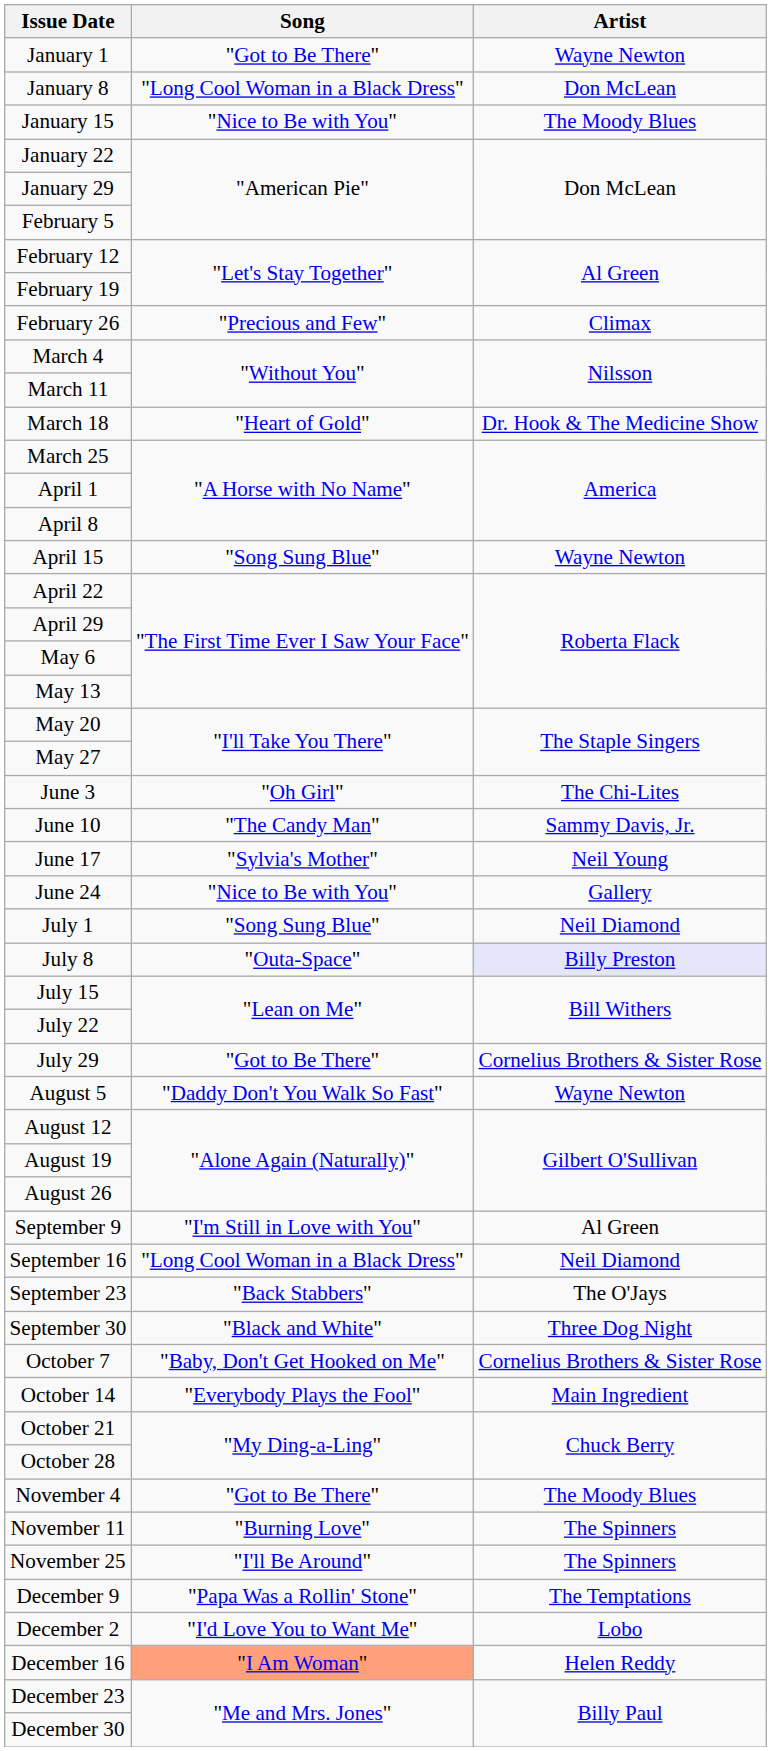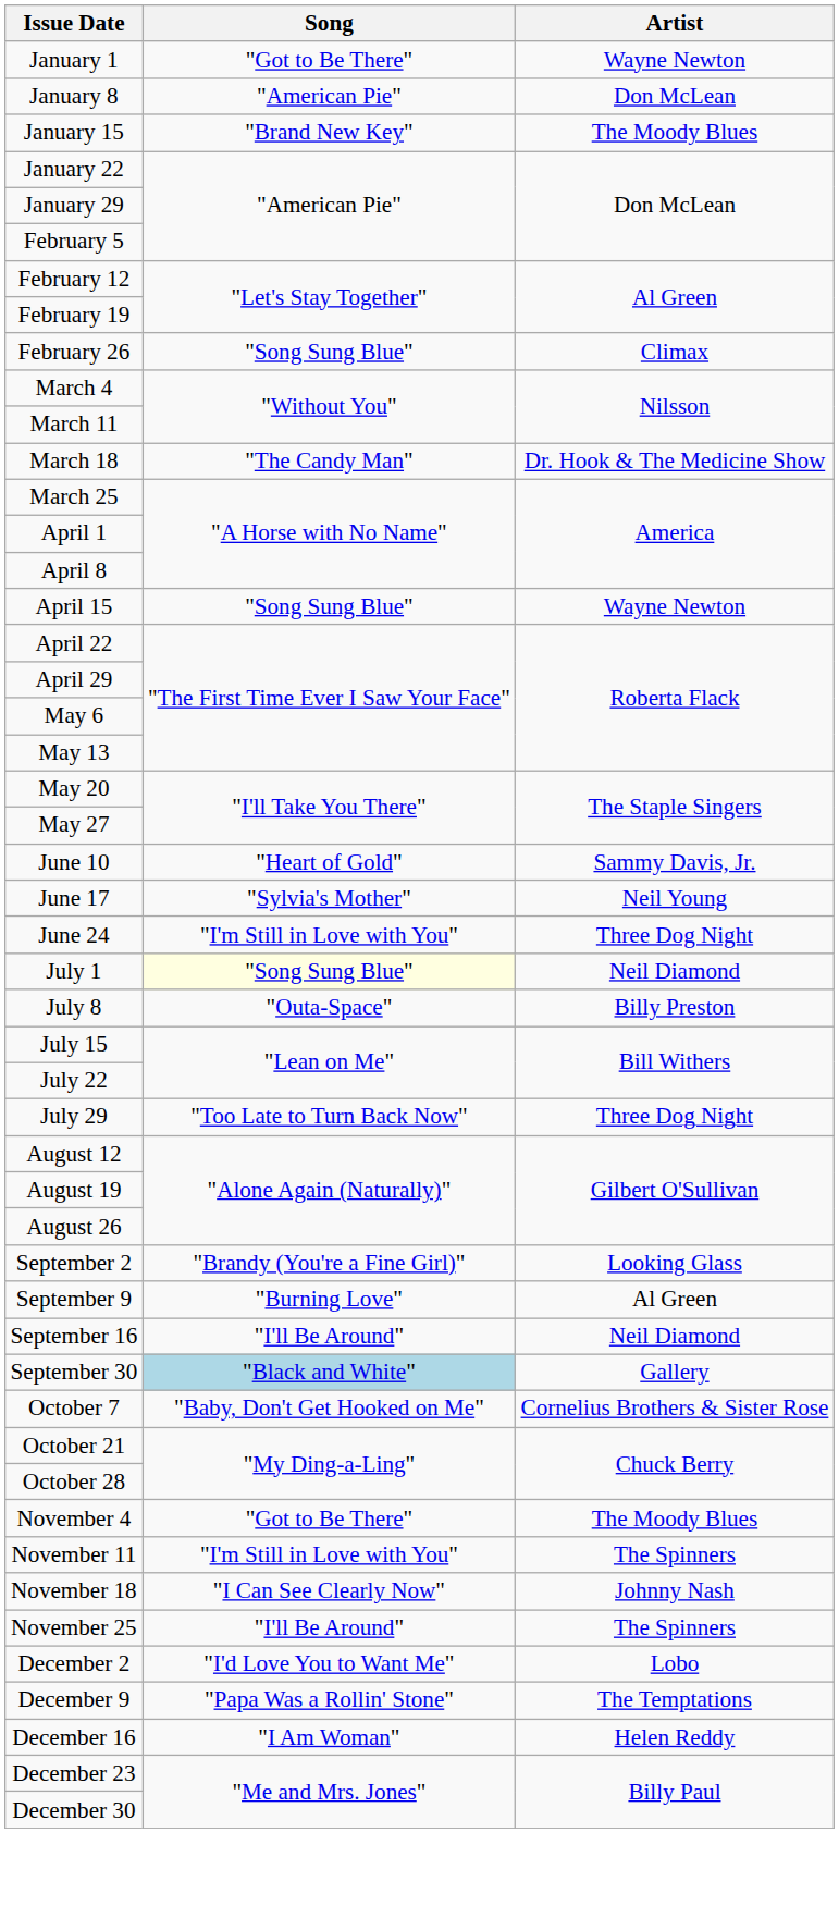 <table class="wikitable plainrowheaders" style="text-align: center">
 <tr>
 <th>Issue Date</th>
 <th>Song</th>
 <th>Artist</th>
 </tr>
 <tr>
 <td>January 1</td>
 <td>"<a href='#'>Got to Be There</a>"</td>
 <td><a href='#'>Wayne Newton</a></td>
 </tr>
 <tr>
 <td>January 8</td>
-<td>"<a href='#'>Long Cool Woman in a Black Dress</a>"</td>
+<td>"<a href='#'>American Pie</a>"</td>
 <td><a href='#'>Don McLean</a></td>
 </tr>
 <tr>
 <td>January 15</td>
-<td>"<a href='#'>Nice to Be with You</a>"</td>
+<td>"<a href='#'>Brand New Key</a>"</td>
 <td><a href='#'>The Moody Blues</a></td>
 </tr>
 <tr>
 <td>January 22</td>
 <td rowspan="3">"American Pie"</td>
 <td rowspan="3">Don McLean</td>
 </tr>
 <tr>
 <td>January 29</td>
 </tr>
 <tr>
 <td>February 5</td>
 </tr>
 <tr>
 <td>February 12</td>
 <td rowspan="2">"<a href='#'>Let's Stay Together</a>"</td>
 <td rowspan="2"><a href='#'>Al Green</a></td>
 </tr>
 <tr>
 <td>February 19</td>
 </tr>
 <tr>
 <td>February 26</td>
-<td>"<a href='#'>Precious and Few</a>"</td>
+<td>"<a href='#'>Song Sung Blue</a>"</td>
 <td><a href='#'>Climax</a></td>
 </tr>
 <tr>
 <td>March 4</td>
 <td rowspan="2">"<a href='#'>Without You</a>"</td>
 <td rowspan="2"><a href='#'>Nilsson</a></td>
 </tr>
 <tr>
 <td>March 11</td>
 </tr>
 <tr>
 <td>March 18</td>
-<td>"<a href='#'>Heart of Gold</a>"</td>
+<td>"<a href='#'>The Candy Man</a>"</td>
 <td><a href='#'>Dr. Hook & The Medicine Show</a></td>
 </tr>
 <tr>
 <td>March 25</td>
 <td rowspan="3">"<a href='#'>A Horse with No Name</a>"</td>
 <td rowspan="3"><a href='#'>America</a></td>
 </tr>
 <tr>
 <td>April 1</td>
 </tr>
 <tr>
 <td>April 8</td>
 </tr>
 <tr>
 <td>April 15</td>
 <td>"<a href='#'>Song Sung Blue</a>"</td>
 <td><a href='#'>Wayne Newton</a></td>
 </tr>
 <tr>
 <td>April 22</td>
 <td rowspan="4">"<a href='#'>The First Time Ever I Saw Your Face</a>"</td>
 <td rowspan="4"><a href='#'>Roberta Flack</a></td>
 </tr>
 <tr>
 <td>April 29</td>
 </tr>
 <tr>
 <td>May 6</td>
 </tr>
 <tr>
 <td>May 13</td>
 </tr>
 <tr>
 <td>May 20</td>
 <td rowspan="2">"<a href='#'>I'll Take You There</a>"</td>
 <td rowspan="2"><a href='#'>The Staple Singers</a></td>
 </tr>
 <tr>
 <td>May 27</td>
 </tr>
 <tr>
-<td>June 3</td>
-<td>"<a href='#'>Oh Girl</a>"</td>
-<td><a href='#'>The Chi-Lites</a></td>
-</tr>
-<tr>
 <td>June 10</td>
-<td>"<a href='#'>The Candy Man</a>"</td>
+<td>"<a href='#'>Heart of Gold</a>"</td>
 <td><a href='#'>Sammy Davis, Jr.</a></td>
 </tr>
 <tr>
 <td>June 17</td>
 <td>"<a href='#'>Sylvia's Mother</a>"</td>
 <td><a href='#'>Neil Young</a></td>
 </tr>
 <tr>
 <td>June 24</td>
-<td>"<a href='#'>Nice to Be with You</a>"</td>
-<td><a href='#'>Gallery</a></td>
+<td>"<a href='#'>I'm Still in Love with You</a>"</td>
+<td><a href='#'>Three Dog Night</a></td>
 </tr>
 <tr>
 <td>July 1</td>
-<td>"<a href='#'>Song Sung Blue</a>"</td>
+<td style="background: lightyellow;">"<a href='#'>Song Sung Blue</a>"</td>
 <td><a href='#'>Neil Diamond</a></td>
 </tr>
 <tr>
 <td>July 8</td>
 <td>"<a href='#'>Outa-Space</a>"</td>
-<td style="background: lavender;"><a href='#'>Billy Preston</a></td>
+<td><a href='#'>Billy Preston</a></td>
 </tr>
 <tr>
 <td>July 15</td>
 <td rowspan="2">"<a href='#'>Lean on Me</a>"</td>
 <td rowspan="2"><a href='#'>Bill Withers</a></td>
 </tr>
 <tr>
 <td>July 22</td>
 </tr>
 <tr>
 <td>July 29</td>
-<td>"<a href='#'>Got to Be There</a>"</td>
-<td><a href='#'>Cornelius Brothers & Sister Rose</a></td>
-</tr>
-<tr>
-<td>August 5</td>
-<td>"<a href='#'>Daddy Don't You Walk So Fast</a>"</td>
-<td><a href='#'>Wayne Newton</a></td>
+<td>"<a href='#'>Too Late to Turn Back Now</a>"</td>
+<td><a href='#'>Three Dog Night</a></td>
 </tr>
 <tr>
 <td>August 12</td>
 <td rowspan="3">"<a href='#'>Alone Again (Naturally)</a>"</td>
 <td rowspan="3"><a href='#'>Gilbert O'Sullivan</a></td>
 </tr>
 <tr>
 <td>August 19</td>
 </tr>
 <tr>
 <td>August 26</td>
 </tr>
 <tr>
+<td>September 2</td>
+<td>"<a href='#'>Brandy (You're a Fine Girl)</a>"</td>
+<td><a href='#'>Looking Glass</a></td>
+</tr>
+<tr>
 <td>September 9</td>
-<td>"<a href='#'>I'm Still in Love with You</a>"</td>
+<td>"<a href='#'>Burning Love</a>"</td>
 <td>Al Green</td>
 </tr>
 <tr>
 <td>September 16</td>
-<td>"<a href='#'>Long Cool Woman in a Black Dress</a>"</td>
+<td>"<a href='#'>I'll Be Around</a>"</td>
 <td><a href='#'>Neil Diamond</a></td>
 </tr>
 <tr>
-<td>September 23</td>
-<td>"<a href='#'>Back Stabbers</a>"</td>
-<td>The O'Jays</td>
-</tr>
-<tr>
 <td>September 30</td>
-<td>"<a href='#'>Black and White</a>"</td>
-<td><a href='#'>Three Dog Night</a></td>
+<td style="background: lightblue;">"<a href='#'>Black and White</a>"</td>
+<td><a href='#'>Gallery</a></td>
 </tr>
 <tr>
 <td>October 7</td>
 <td>"<a href='#'>Baby, Don't Get Hooked on Me</a>"</td>
 <td><a href='#'>Cornelius Brothers & Sister Rose</a></td>
-</tr>
-<tr>
-<td>October 14</td>
-<td>"<a href='#'>Everybody Plays the Fool</a>"</td>
-<td><a href='#'>Main Ingredient</a></td>
 </tr>
 <tr>
 <td>October 21</td>
 <td rowspan="2">"<a href='#'>My Ding-a-Ling</a>"</td>
 <td rowspan="2"><a href='#'>Chuck Berry</a></td>
 </tr>
 <tr>
 <td>October 28</td>
 </tr>
 <tr>
 <td>November 4</td>
 <td>"<a href='#'>Got to Be There</a>"</td>
 <td><a href='#'>The Moody Blues</a></td>
 </tr>
 <tr>
 <td>November 11</td>
-<td>"<a href='#'>Burning Love</a>"</td>
+<td>"<a href='#'>I'm Still in Love with You</a>"</td>
 <td><a href='#'>The Spinners</a></td>
+</tr>
+<tr>
+<td>November 18</td>
+<td>"<a href='#'>I Can See Clearly Now</a>"</td>
+<td><a href='#'>Johnny Nash</a></td>
 </tr>
 <tr>
 <td>November 25</td>
 <td>"<a href='#'>I'll Be Around</a>"</td>
 <td><a href='#'>The Spinners</a></td>
 </tr>
 <tr>
+<td>December 2</td>
+<td>"<a href='#'>I'd Love You to Want Me</a>"</td>
+<td><a href='#'>Lobo</a></td>
+</tr>
+<tr>
 <td>December 9</td>
 <td>"<a href='#'>Papa Was a Rollin' Stone</a>"</td>
 <td><a href='#'>The Temptations</a></td>
 </tr>
 <tr>
-<td>December 2</td>
-<td>"<a href='#'>I'd Love You to Want Me</a>"</td>
-<td><a href='#'>Lobo</a></td>
-</tr>
-<tr>
 <td>December 16</td>
-<td style="background: lightsalmon;">"<a href='#'>I Am Woman</a>"</td>
+<td>"<a href='#'>I Am Woman</a>"</td>
 <td><a href='#'>Helen Reddy</a></td>
 </tr>
 <tr>
 <td>December 23</td>
 <td rowspan="2">"<a href='#'>Me and Mrs. Jones</a>"</td>
 <td rowspan="2"><a href='#'>Billy Paul</a></td>
 </tr>
 <tr>
 <td>December 30</td>
 </tr>
 </table>
